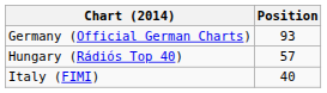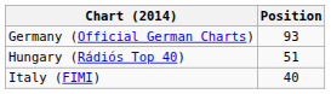 <table class="wikitable plainrowheaders sortable">
 <tr>
 <th>Chart (2014)</th>
 <th>Position</th>
 </tr>
 <tr>
 <td>Germany (<a href='#'>Official German Charts</a>)</td>
 <td style="text-align:center;">93</td>
 </tr>
 <tr>
 <td>Hungary (<a href='#'>Rádiós Top 40</a>)</td>
-<td style="text-align:center;">57</td>
+<td style="text-align:center;">51</td>
 </tr>
 <tr>
 <td>Italy (<a href='#'>FIMI</a>)</td>
 <td style="text-align:center;">40</td>
 </tr>
 </table>
